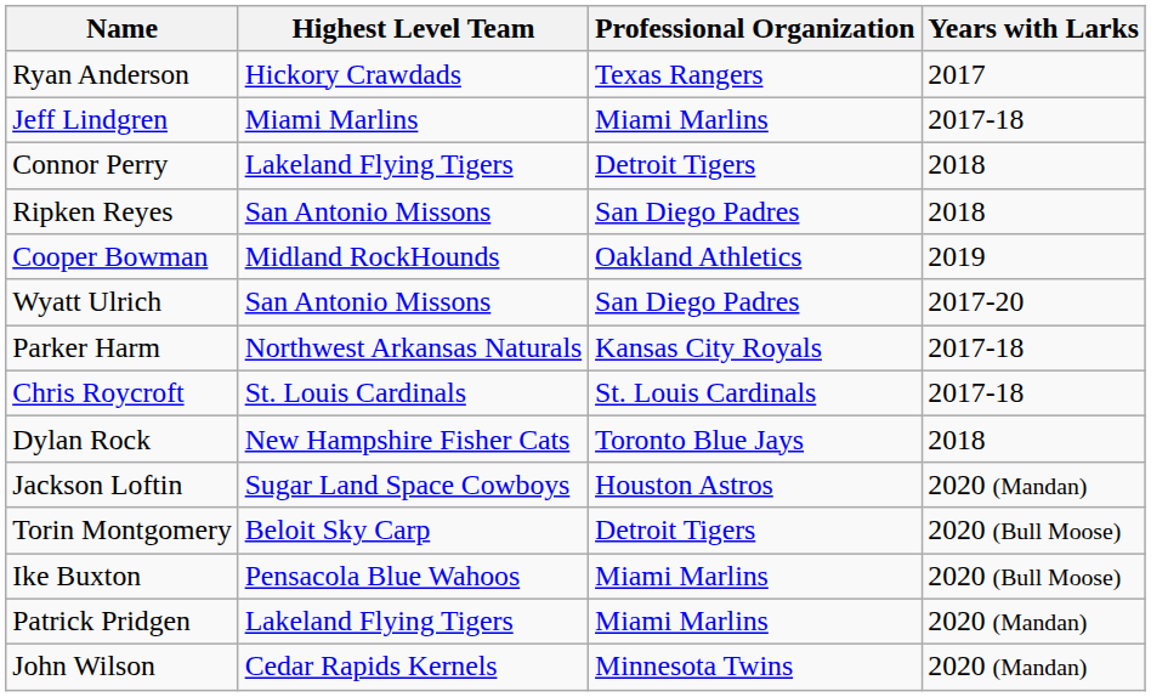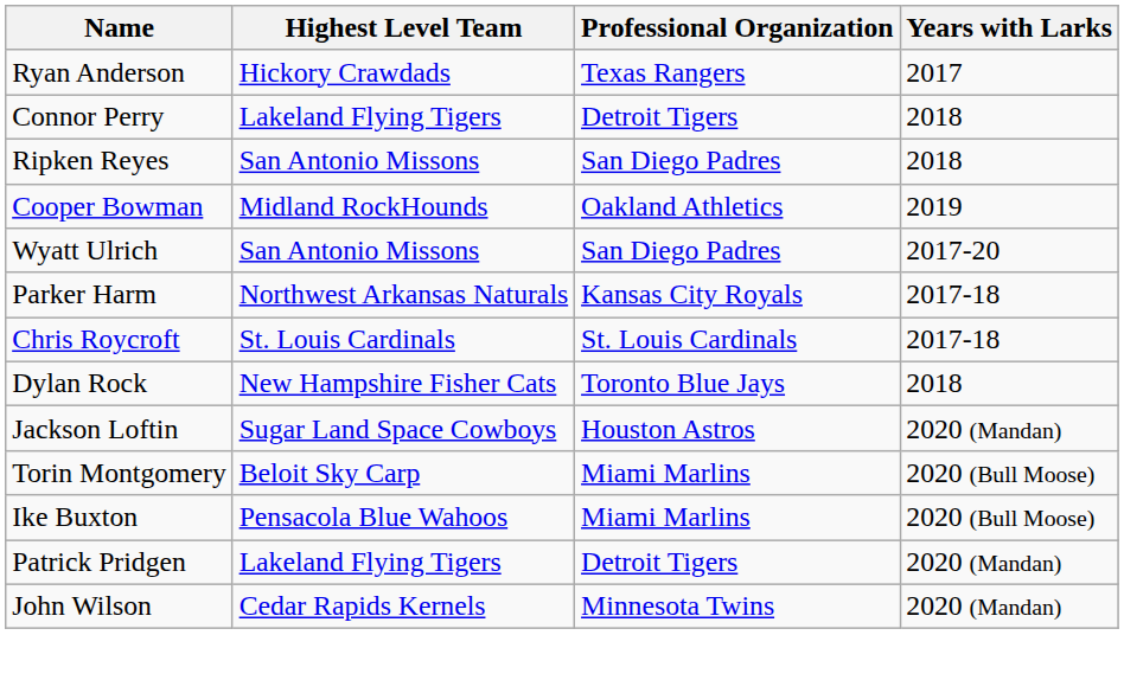 <table class="wikitable sortable">
 <tr>
 <th>Name</th>
 <th>Highest Level Team</th>
 <th>Professional Organization</th>
 <th>Years with Larks</th>
 </tr>
 <tr>
 <td>Ryan Anderson</td>
 <td><a href='#'>Hickory Crawdads</a></td>
 <td><a href='#'>Texas Rangers</a></td>
 <td>2017</td>
-</tr>
-<tr>
-<td><a href='#'>Jeff Lindgren</a></td>
-<td><a href='#'>Miami Marlins</a></td>
-<td><a href='#'>Miami Marlins</a></td>
-<td>2017-18</td>
 </tr>
 <tr>
 <td>Connor Perry</td>
 <td><a href='#'>Lakeland Flying Tigers</a></td>
 <td><a href='#'>Detroit Tigers</a></td>
 <td>2018</td>
 </tr>
 <tr>
 <td>Ripken Reyes</td>
 <td><a href='#'>San Antonio Missons</a></td>
 <td><a href='#'>San Diego Padres</a></td>
 <td>2018</td>
 </tr>
 <tr>
 <td><a href='#'>Cooper Bowman</a></td>
 <td><a href='#'>Midland RockHounds</a></td>
 <td><a href='#'>Oakland Athletics</a></td>
 <td>2019</td>
 </tr>
 <tr>
 <td>Wyatt Ulrich</td>
 <td><a href='#'>San Antonio Missons</a></td>
 <td><a href='#'>San Diego Padres</a></td>
 <td>2017-20</td>
 </tr>
 <tr>
 <td>Parker Harm</td>
 <td><a href='#'>Northwest Arkansas Naturals</a></td>
 <td><a href='#'>Kansas City Royals</a></td>
 <td>2017-18</td>
 </tr>
 <tr>
 <td><a href='#'>Chris Roycroft</a></td>
 <td><a href='#'>St. Louis Cardinals</a></td>
 <td><a href='#'>St. Louis Cardinals</a></td>
 <td>2017-18</td>
 </tr>
 <tr>
 <td>Dylan Rock</td>
 <td><a href='#'>New Hampshire Fisher Cats</a></td>
 <td><a href='#'>Toronto Blue Jays</a></td>
 <td>2018</td>
 </tr>
 <tr>
 <td>Jackson Loftin</td>
 <td><a href='#'>Sugar Land Space Cowboys</a></td>
 <td><a href='#'>Houston Astros</a></td>
 <td>2020 <small>(Mandan)</small></td>
 </tr>
 <tr>
 <td>Torin Montgomery</td>
 <td><a href='#'>Beloit Sky Carp</a></td>
-<td><a href='#'>Detroit Tigers</a></td>
+<td><a href='#'>Miami Marlins</a></td>
 <td>2020 <small>(Bull Moose)</small></td>
 </tr>
 <tr>
 <td>Ike Buxton</td>
 <td><a href='#'>Pensacola Blue Wahoos</a></td>
 <td><a href='#'>Miami Marlins</a></td>
 <td>2020 <small>(Bull Moose)</small></td>
 </tr>
 <tr>
 <td>Patrick Pridgen</td>
 <td><a href='#'>Lakeland Flying Tigers</a></td>
-<td><a href='#'>Miami Marlins</a></td>
+<td><a href='#'>Detroit Tigers</a></td>
 <td>2020 <small>(Mandan)</small></td>
 </tr>
 <tr>
 <td>John Wilson</td>
 <td><a href='#'>Cedar Rapids Kernels</a></td>
 <td><a href='#'>Minnesota Twins</a></td>
 <td>2020 <small>(Mandan)</small></td>
 </tr>
 </table>
